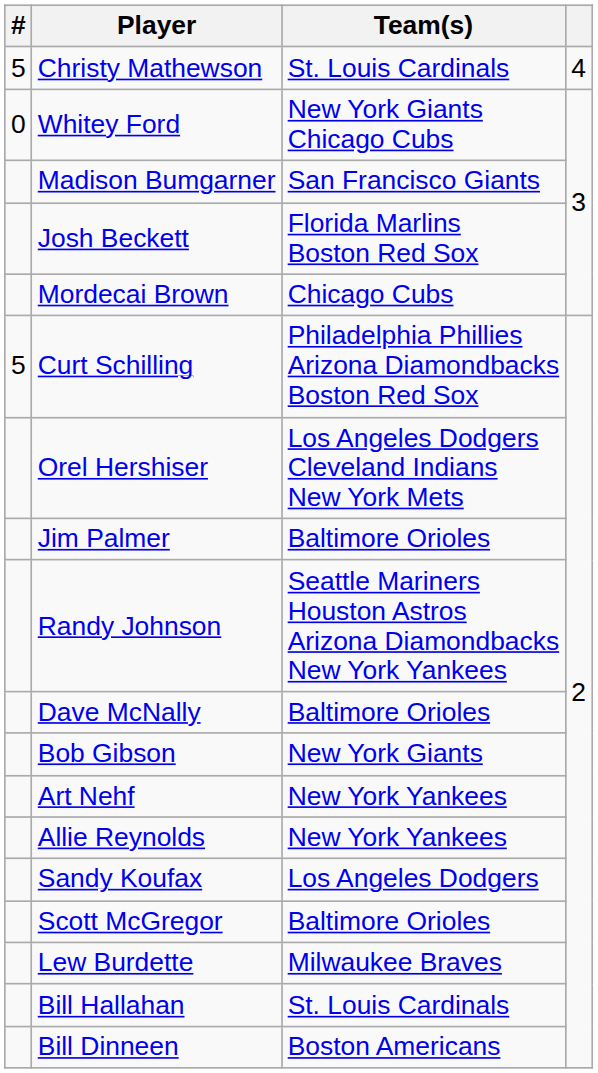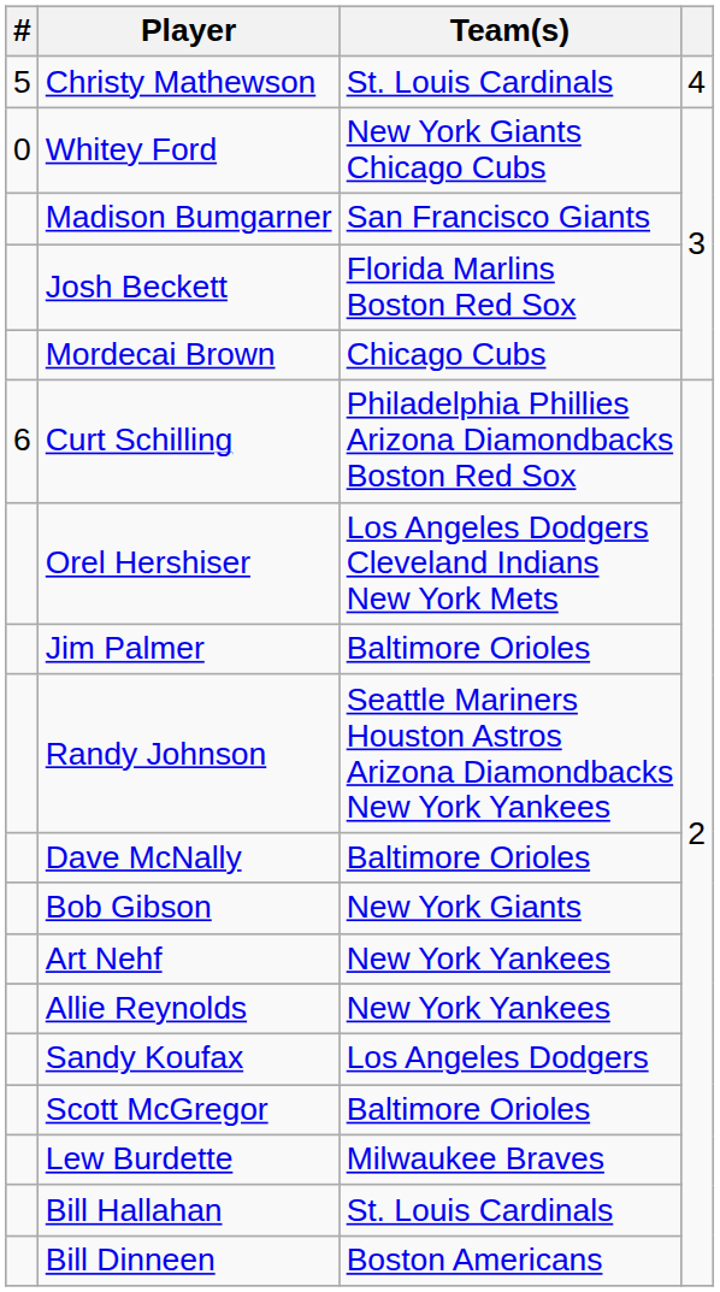 <table class="wikitable" style="float:left;">
 <tr>
 <th>#</th>
 <th>Player</th>
 <th>Team(s)</th>
 <th></th>
 </tr>
 <tr>
 <td>5</td>
 <td><a href='#'>Christy Mathewson</a></td>
 <td><a href='#'>St. Louis Cardinals</a></td>
 <td>4</td>
 </tr>
 <tr>
 <td>0</td>
 <td><a href='#'>Whitey Ford</a></td>
 <td><a href='#'>New York Giants</a><br><a href='#'>Chicago Cubs</a></td>
 <td rowspan=4>3</td>
 </tr>
 <tr>
 <td></td>
 <td><a href='#'>Madison Bumgarner</a></td>
 <td><a href='#'>San Francisco Giants</a></td>
 </tr>
 <tr>
 <td></td>
 <td><a href='#'>Josh Beckett</a></td>
 <td><a href='#'>Florida Marlins</a><br><a href='#'>Boston Red Sox</a></td>
 </tr>
 <tr>
 <td></td>
 <td><a href='#'>Mordecai Brown</a></td>
 <td><a href='#'>Chicago Cubs</a></td>
 </tr>
 <tr>
-<td>5</td>
+<td>6</td>
 <td><a href='#'>Curt Schilling</a></td>
 <td><a href='#'>Philadelphia Phillies</a><br><a href='#'>Arizona Diamondbacks</a><br><a href='#'>Boston Red Sox</a></td>
 <td rowspan=14>2</td>
 </tr>
 <tr>
 <td></td>
 <td><a href='#'>Orel Hershiser</a></td>
 <td><a href='#'>Los Angeles Dodgers</a><br><a href='#'>Cleveland Indians</a><br><a href='#'>New York Mets</a></td>
 </tr>
 <tr>
 <td></td>
 <td><a href='#'>Jim Palmer</a></td>
 <td><a href='#'>Baltimore Orioles</a></td>
 </tr>
 <tr>
 <td></td>
 <td><a href='#'>Randy Johnson</a></td>
 <td><a href='#'>Seattle Mariners</a><br><a href='#'>Houston Astros</a><br><a href='#'>Arizona Diamondbacks</a><br><a href='#'>New York Yankees</a></td>
 </tr>
 <tr>
 <td></td>
 <td><a href='#'>Dave McNally</a></td>
 <td><a href='#'>Baltimore Orioles</a></td>
 </tr>
 <tr>
 <td></td>
 <td><a href='#'>Bob Gibson</a></td>
 <td><a href='#'>New York Giants</a></td>
 </tr>
 <tr>
 <td></td>
 <td><a href='#'>Art Nehf</a></td>
 <td><a href='#'>New York Yankees</a></td>
 </tr>
 <tr>
 <td></td>
 <td><a href='#'>Allie Reynolds</a></td>
 <td><a href='#'>New York Yankees</a></td>
 </tr>
 <tr>
 <td></td>
 <td><a href='#'>Sandy Koufax</a></td>
 <td><a href='#'>Los Angeles Dodgers</a></td>
 </tr>
 <tr>
 <td></td>
 <td><a href='#'>Scott McGregor</a></td>
 <td><a href='#'>Baltimore Orioles</a></td>
 </tr>
 <tr>
 <td></td>
 <td><a href='#'>Lew Burdette</a></td>
 <td><a href='#'>Milwaukee Braves</a></td>
 </tr>
 <tr>
 <td></td>
 <td><a href='#'>Bill Hallahan</a></td>
 <td><a href='#'>St. Louis Cardinals</a></td>
 </tr>
 <tr>
 <td></td>
 <td><a href='#'>Bill Dinneen</a></td>
 <td><a href='#'>Boston Americans</a></td>
 </tr>
 </table>
